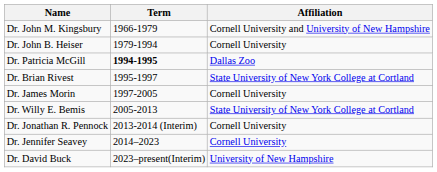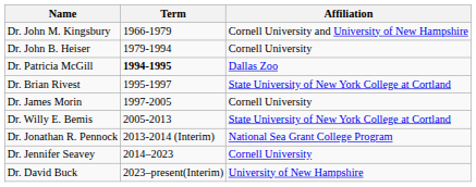 <table class="wikitable">
 <tr>
 <th>Name</th>
 <th>Term</th>
 <th>Affiliation</th>
 </tr>
 <tr>
 <td>Dr. John M. Kingsbury</td>
 <td>1966-1979</td>
 <td>Cornell University and <a href='#'>University of New Hampshire</a></td>
 </tr>
 <tr>
 <td>Dr. John B. Heiser</td>
 <td>1979-1994</td>
 <td>Cornell University</td>
 </tr>
 <tr>
 <td>Dr. Patricia McGill</td>
 <td><strong>1994-1995</strong></td>
 <td><a href='#'>Dallas Zoo</a></td>
 </tr>
 <tr>
 <td>Dr. Brian Rivest</td>
 <td>1995-1997</td>
 <td><a href='#'>State University of New York College at Cortland</a></td>
 </tr>
 <tr>
 <td>Dr. James Morin</td>
 <td>1997-2005</td>
 <td>Cornell University</td>
 </tr>
 <tr>
 <td>Dr. Willy E. Bemis</td>
 <td>2005-2013</td>
 <td><a href='#'>State University of New York College at Cortland</a></td>
 </tr>
 <tr>
 <td>Dr. Jonathan R. Pennock</td>
 <td>2013-2014 (Interim)</td>
-<td>Cornell University</td>
+<td><a href='#'>National Sea Grant College Program</a></td>
 </tr>
 <tr>
 <td>Dr. Jennifer Seavey</td>
 <td>2014–2023</td>
 <td><a href='#'>Cornell University</a></td>
 </tr>
 <tr>
 <td>Dr. David Buck</td>
 <td>2023–present(Interim)</td>
 <td><a href='#'>University of New Hampshire</a></td>
 </tr>
 </table>
